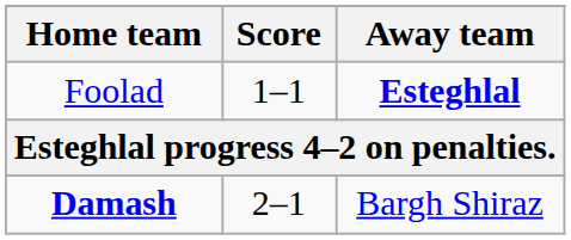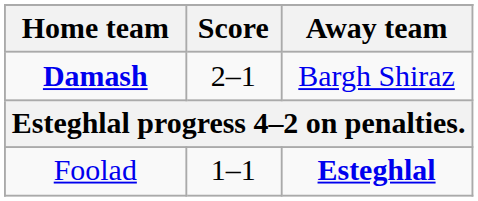 <table class="wikitable" style="text-align: center">
 <tr>
 </tr>
 <tr>
 <th>Home team</th>
 <th>Score</th>
 <th>Away team</th>
 </tr>
 <tr>
-<td><a href='#'>Foolad</a></td>
-<td>1–1</td>
-<td><strong><a href='#'>Esteghlal</a></strong></td>
+<td><strong><a href='#'>Damash</a></strong></td>
+<td>2–1</td>
+<td><a href='#'>Bargh Shiraz</a></td>
 </tr>
 <tr>
 <th colspan=3>Esteghlal progress 4–2 on penalties.</th>
 </tr>
 <tr>
-<td><strong><a href='#'>Damash</a></strong></td>
-<td>2–1</td>
-<td><a href='#'>Bargh Shiraz</a></td>
+<td><a href='#'>Foolad</a></td>
+<td>1–1</td>
+<td><strong><a href='#'>Esteghlal</a></strong></td>
 </tr>
 </table>
